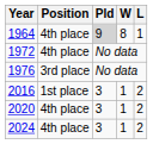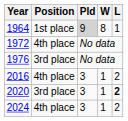 <table class="wikitable">
 <tr>
 <th>Year</th>
 <th>Position</th>
 <th>Pld</th>
 <th>W</th>
 <th>L</th>
 </tr>
 <tr>
 <td> <a href='#'>1964</a></td>
-<td>4th place</td>
+<td>1st place</td>
 <td style="background: lightgrey;">9</td>
 <td>8</td>
 <td>1</td>
 </tr>
 <tr>
 <td> <a href='#'>1972</a></td>
 <td>4th place</td>
 <td colspan="3"><em>No data</em></td>
 </tr>
 <tr>
 <td> <a href='#'>1976</a></td>
 <td>3rd place</td>
 <td colspan="3"><em>No data</em></td>
 </tr>
 <tr>
 <td> <a href='#'>2016</a></td>
-<td>1st place</td>
+<td>4th place</td>
 <td>3</td>
 <td>1</td>
 <td>2</td>
 </tr>
 <tr>
 <td> <a href='#'>2020</a></td>
-<td>4th place</td>
+<td>3rd place</td>
 <td>3</td>
 <td>1</td>
-<td>2</td>
+<td><strong>2</strong></td>
 </tr>
 <tr>
 <td> <a href='#'>2024</a></td>
 <td>4th place</td>
 <td>3</td>
 <td>1</td>
 <td>2</td>
 </tr>
 </table>
